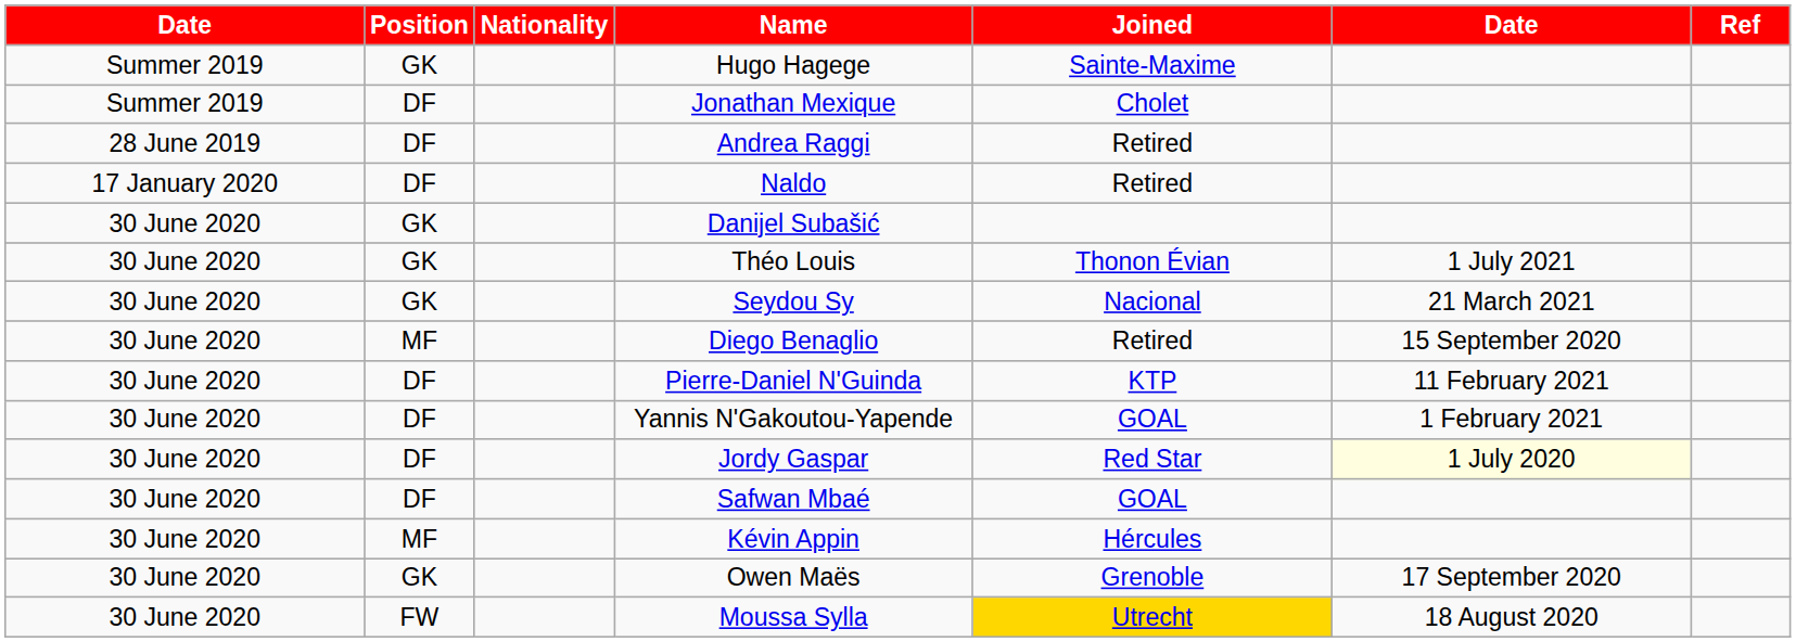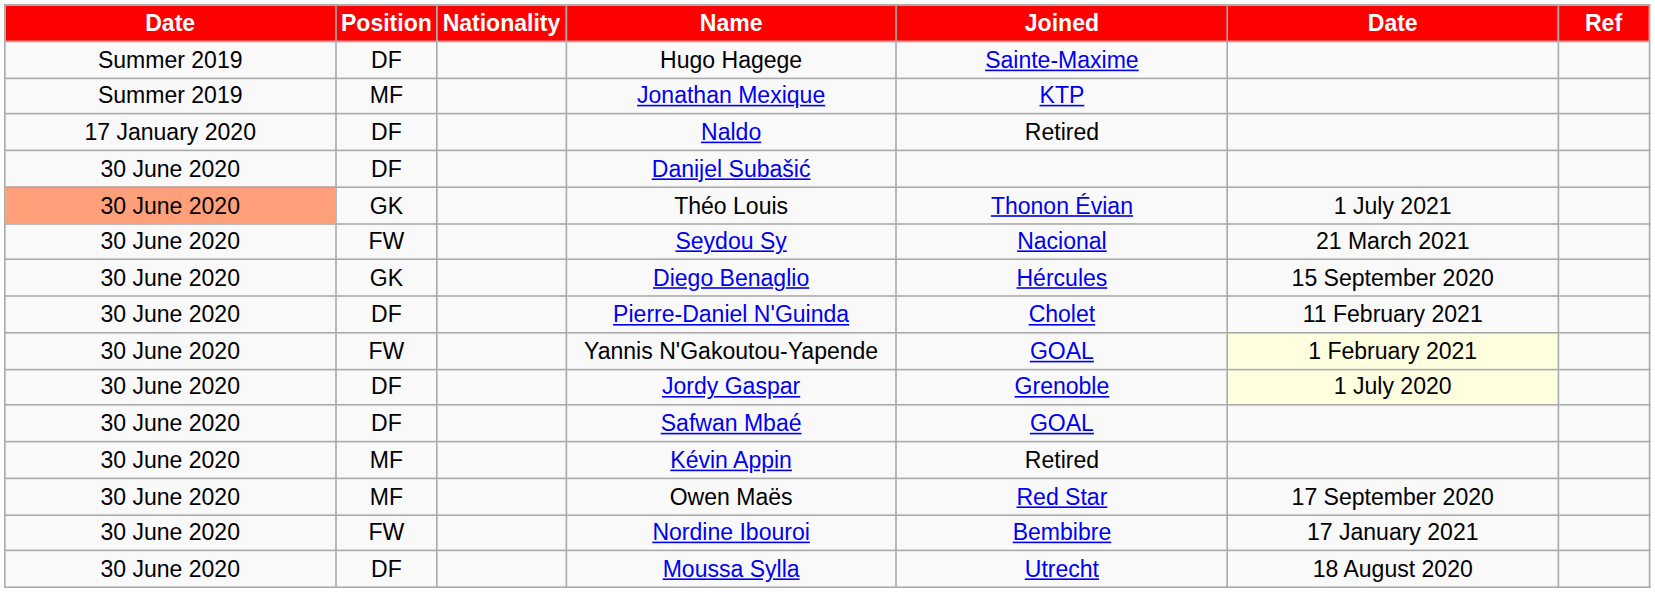 <table class="wikitable"  style="text-align:center; font-size:90%; ">
 <tr>
 <th style="background:#ff0000; color:white; width:200px;">Date</th>
 <th style="background:#ff0000; color:white; width:50px;">Position</th>
 <th style="background:#ff0000; color:white; width:50px;">Nationality</th>
 <th style="background:#ff0000; color:white; width:200px;">Name</th>
 <th style="background:#ff0000; color:white; width:200px;">Joined</th>
 <th style="background:#ff0000; color:white; width:200px;">Date</th>
 <th style="background:#ff0000; color:white; width:50px;">Ref</th>
 </tr>
 <tr>
 <td>Summer 2019</td>
-<td>GK</td>
+<td>DF</td>
 <td></td>
 <td>Hugo Hagege</td>
 <td><a href='#'>Sainte-Maxime</a></td>
 <td></td>
 <td></td>
 </tr>
 <tr>
 <td>Summer 2019</td>
-<td>DF</td>
+<td>MF</td>
 <td></td>
 <td><a href='#'>Jonathan Mexique</a></td>
-<td><a href='#'>Cholet</a></td>
-<td></td>
-<td></td>
-</tr>
-<tr>
-<td>28 June 2019</td>
-<td>DF</td>
-<td></td>
-<td><a href='#'>Andrea Raggi</a></td>
-<td>Retired</td>
+<td><a href='#'>KTP</a></td>
 <td></td>
 <td></td>
 </tr>
 <tr>
 <td>17 January 2020</td>
 <td>DF</td>
 <td></td>
 <td><a href='#'>Naldo</a></td>
 <td>Retired</td>
 <td></td>
 <td></td>
 </tr>
 <tr>
 <td>30 June 2020</td>
-<td>GK</td>
+<td>DF</td>
 <td></td>
 <td><a href='#'>Danijel Subašić</a></td>
 <td></td>
 <td></td>
 <td></td>
 </tr>
 <tr>
-<td>30 June 2020</td>
+<td style="background: lightsalmon;">30 June 2020</td>
 <td>GK</td>
 <td></td>
 <td>Théo Louis</td>
 <td><a href='#'>Thonon Évian</a></td>
 <td>1 July 2021</td>
 <td></td>
 </tr>
 <tr>
 <td>30 June 2020</td>
-<td>GK</td>
+<td>FW</td>
 <td></td>
 <td><a href='#'>Seydou Sy</a></td>
 <td><a href='#'>Nacional</a></td>
 <td>21 March 2021</td>
 <td></td>
 </tr>
 <tr>
 <td>30 June 2020</td>
-<td>MF</td>
+<td>GK</td>
 <td></td>
 <td><a href='#'>Diego Benaglio</a></td>
-<td>Retired</td>
+<td><a href='#'>Hércules</a></td>
 <td>15 September 2020</td>
 <td></td>
 </tr>
 <tr>
 <td>30 June 2020</td>
 <td>DF</td>
 <td></td>
 <td><a href='#'>Pierre-Daniel N'Guinda</a></td>
-<td><a href='#'>KTP</a></td>
+<td><a href='#'>Cholet</a></td>
 <td>11 February 2021</td>
 <td></td>
 </tr>
 <tr>
 <td>30 June 2020</td>
-<td>DF</td>
+<td>FW</td>
 <td></td>
 <td>Yannis N'Gakoutou-Yapende</td>
 <td><a href='#'>GOAL</a></td>
-<td>1 February 2021</td>
+<td style="background: lightyellow;">1 February 2021</td>
 <td></td>
 </tr>
 <tr>
 <td>30 June 2020</td>
 <td>DF</td>
 <td></td>
 <td><a href='#'>Jordy Gaspar</a></td>
-<td><a href='#'>Red Star</a></td>
+<td><a href='#'>Grenoble</a></td>
 <td style="background: lightyellow;">1 July 2020</td>
 <td></td>
 </tr>
 <tr>
 <td>30 June 2020</td>
 <td>DF</td>
 <td></td>
 <td><a href='#'>Safwan Mbaé</a></td>
 <td><a href='#'>GOAL</a></td>
 <td></td>
 <td></td>
 </tr>
 <tr>
 <td>30 June 2020</td>
 <td>MF</td>
 <td></td>
 <td><a href='#'>Kévin Appin</a></td>
-<td><a href='#'>Hércules</a></td>
+<td>Retired</td>
 <td></td>
 <td></td>
 </tr>
 <tr>
 <td>30 June 2020</td>
-<td>GK</td>
+<td>MF</td>
 <td></td>
 <td>Owen Maës</td>
-<td><a href='#'>Grenoble</a></td>
+<td><a href='#'>Red Star</a></td>
 <td>17 September 2020</td>
 <td></td>
 </tr>
 <tr>
 <td>30 June 2020</td>
 <td>FW</td>
 <td></td>
+<td><a href='#'>Nordine Ibouroi</a></td>
+<td><a href='#'>Bembibre</a></td>
+<td>17 January 2021</td>
+<td></td>
+</tr>
+<tr>
+<td>30 June 2020</td>
+<td>DF</td>
+<td></td>
 <td><a href='#'>Moussa Sylla</a></td>
-<td style="background: gold;"><a href='#'>Utrecht</a></td>
+<td><a href='#'>Utrecht</a></td>
 <td>18 August 2020</td>
 <td></td>
 </tr>
 </table>
